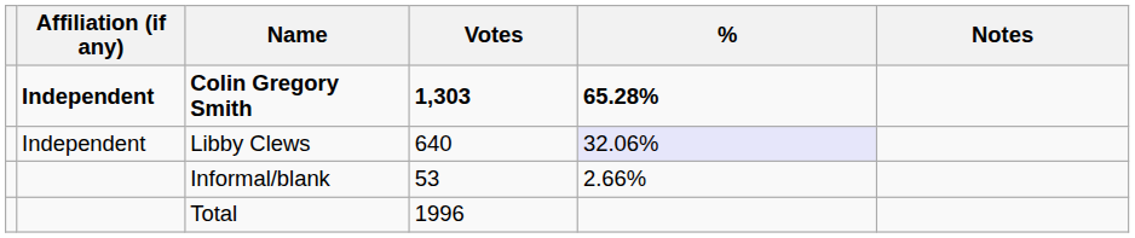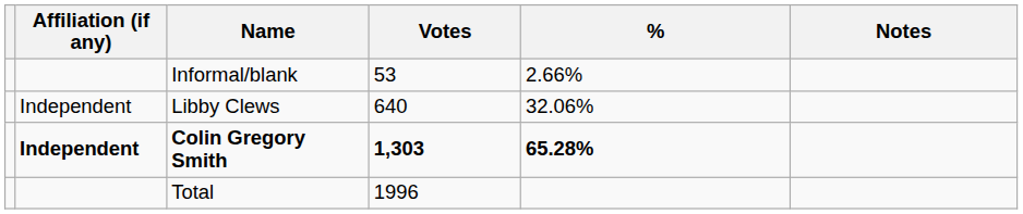 <table class="wikitable" style="width:51%;">
 <tr>
 <th style="width:1%;"></th>
 <th style="width:15%;">Affiliation (if any)</th>
 <th style="width:20%;">Name</th>
 <th style="width:15%;">Votes</th>
 <th>%</th>
 <th>Notes</th>
 </tr>
 <tr>
-<td bgcolor=></td>
-<td><strong>Independent</strong></td>
-<td><strong>Colin Gregory Smith</strong></td>
-<td><strong>1,303</strong></td>
-<td><strong>65.28%</strong></td>
+<td></td>
+<td></td>
+<td>Informal/blank</td>
+<td>53</td>
+<td>2.66%</td>
 <td></td>
 </tr>
 <tr>
 <td bgcolor=></td>
 <td>Independent</td>
 <td>Libby Clews</td>
 <td>640</td>
-<td style="background: lavender;">32.06%</td>
+<td>32.06%</td>
 <td></td>
 </tr>
 <tr>
-<td></td>
-<td></td>
-<td>Informal/blank</td>
-<td>53</td>
-<td>2.66%</td>
+<td bgcolor=></td>
+<td><strong>Independent</strong></td>
+<td><strong>Colin Gregory Smith</strong></td>
+<td><strong>1,303</strong></td>
+<td><strong>65.28%</strong></td>
 <td></td>
 </tr>
 <tr>
 <td></td>
 <td></td>
 <td>Total</td>
 <td>1996</td>
 <td></td>
 <td></td>
 </tr>
 </table>
